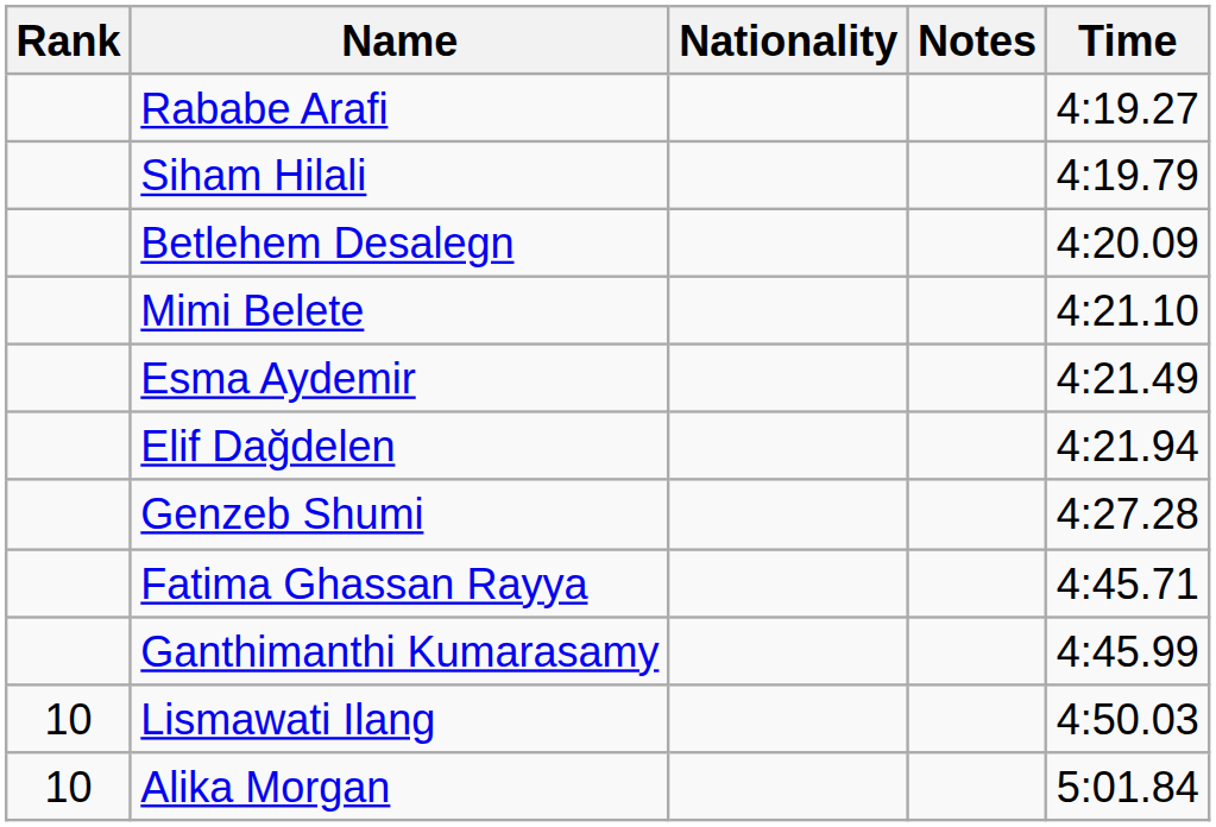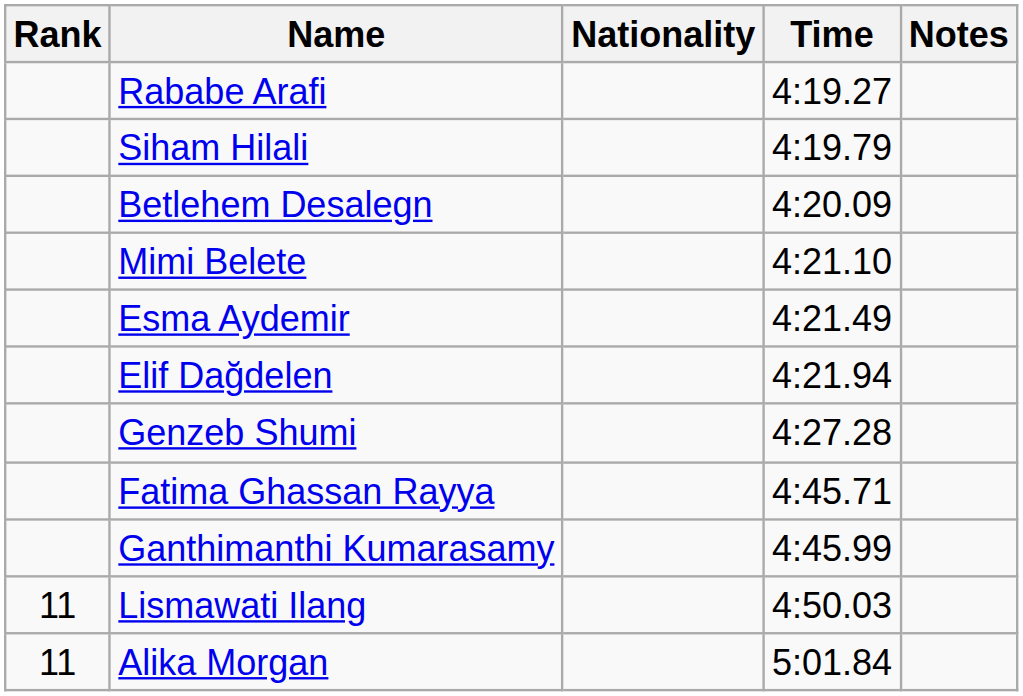 <table class="wikitable sortable" style="text-align:center;font-size:95%">
 <tr>
 <th>Rank</th>
 <th>Name</th>
 <th>Nationality</th>
+<th>Time</th>
 <th>Notes</th>
-<th>Time</th>
 </tr>
 <tr>
 <td></td>
 <td align=left><a href='#'>Rababe Arafi</a></td>
 <td align=left></td>
+<td>4:19.27</td>
 <td></td>
-<td>4:19.27</td>
 </tr>
 <tr>
 <td></td>
 <td align=left><a href='#'>Siham Hilali</a></td>
 <td align=left></td>
+<td>4:19.79</td>
 <td></td>
-<td>4:19.79</td>
 </tr>
 <tr>
 <td></td>
 <td align=left><a href='#'>Betlehem Desalegn</a></td>
 <td align=left></td>
+<td>4:20.09</td>
 <td></td>
-<td>4:20.09</td>
 </tr>
 <tr>
 <td></td>
 <td align=left><a href='#'>Mimi Belete</a></td>
 <td align=left></td>
+<td>4:21.10</td>
 <td></td>
-<td>4:21.10</td>
 </tr>
 <tr>
 <td></td>
 <td align=left><a href='#'>Esma Aydemir</a></td>
 <td align=left></td>
+<td>4:21.49</td>
 <td></td>
-<td>4:21.49</td>
 </tr>
 <tr>
 <td></td>
 <td align=left><a href='#'>Elif Dağdelen</a></td>
 <td align=left></td>
+<td>4:21.94</td>
 <td></td>
-<td>4:21.94</td>
 </tr>
 <tr>
 <td></td>
 <td align=left><a href='#'>Genzeb Shumi</a></td>
 <td align=left></td>
+<td>4:27.28</td>
 <td></td>
-<td>4:27.28</td>
 </tr>
 <tr>
 <td></td>
 <td align=left><a href='#'>Fatima Ghassan Rayya</a></td>
 <td align=left></td>
+<td>4:45.71</td>
 <td></td>
-<td>4:45.71</td>
 </tr>
 <tr>
 <td></td>
 <td align=left><a href='#'>Ganthimanthi Kumarasamy</a></td>
 <td align=left></td>
+<td>4:45.99</td>
 <td></td>
-<td>4:45.99</td>
 </tr>
 <tr>
-<td>10</td>
+<td>11</td>
 <td align=left><a href='#'>Lismawati Ilang</a></td>
 <td align=left></td>
+<td>4:50.03</td>
 <td></td>
-<td>4:50.03</td>
 </tr>
 <tr>
-<td>10</td>
+<td>11</td>
 <td align=left><a href='#'>Alika Morgan</a></td>
 <td align=left></td>
+<td>5:01.84</td>
 <td></td>
-<td>5:01.84</td>
 </tr>
 </table>
